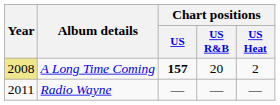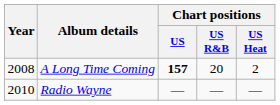 <table class="wikitable" style="text-align:center;">
 <tr>
 <th rowspan="2">Year</th>
 <th rowspan="2">Album details</th>
 <th colspan="3">Chart positions</th>
 </tr>
 <tr style="font-size:smaller;">
 <th style="width:40px;"><a href='#'>US</a></th>
 <th style="width:40px;"><a href='#'>US<br>R&B</a></th>
 <th style="width:40px;"><a href='#'>US<br>Heat</a></th>
 </tr>
 <tr>
-<td style="background: khaki;">2008</td>
+<td>2008</td>
 <td style="text-align:left;"><em><a href='#'>A Long Time Coming</a></em><br></td>
 <td><strong>157</strong></td>
 <td>20</td>
 <td>2</td>
 </tr>
 <tr>
-<td>2011</td>
+<td>2010</td>
 <td style="text-align:left;"><em><a href='#'>Radio Wayne</a></em><br></td>
 <td>—</td>
 <td>—</td>
 <td>—</td>
 </tr>
 </table>
